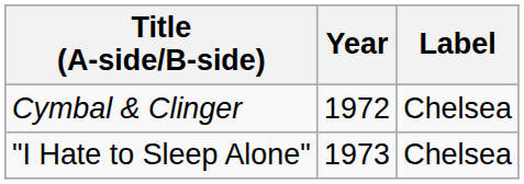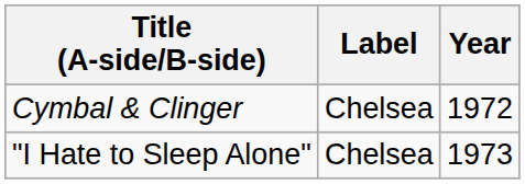 <table class="wikitable">
 <tr>
 <th>Title<br>(A-side/B-side)</th>
+<th>Label</th>
 <th>Year</th>
-<th>Label</th>
 </tr>
 <tr>
 <td><em>Cymbal & Clinger</em></td>
+<td>Chelsea</td>
 <td>1972</td>
-<td>Chelsea</td>
 </tr>
 <tr>
 <td>"I Hate to Sleep Alone"</td>
+<td>Chelsea</td>
 <td>1973</td>
-<td>Chelsea</td>
 </tr>
 </table>
